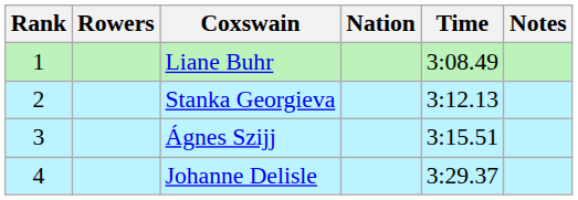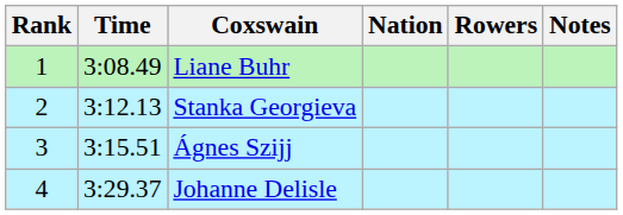 <table class="wikitable sortable" style="text-align:center">
 <tr>
 <th>Rank</th>
-<th>Rowers</th>
+<th>Time</th>
 <th>Coxswain</th>
 <th>Nation</th>
-<th>Time</th>
+<th>Rowers</th>
 <th>Notes</th>
 </tr>
 <tr bgcolor=bbf3bb>
 <td>1</td>
-<td align=left data-sort-value="Borchmann, Anke"></td>
+<td>3:08.49</td>
 <td align=left data-sort-value="Buhr, Liane"><a href='#'>Liane Buhr</a></td>
 <td align=left></td>
-<td>3:08.49</td>
+<td align=left data-sort-value="Borchmann, Anke"></td>
 <td></td>
 </tr>
 <tr bgcolor=bbf3ff>
 <td>2</td>
-<td align=left data-sort-value="Aleksieva, Verka"></td>
+<td>3:12.13</td>
 <td align=left data-sort-value="Aleksieva, Verka"><a href='#'>Stanka Georgieva</a></td>
 <td align=left></td>
-<td>3:12.13</td>
+<td align=left data-sort-value="Aleksieva, Verka"></td>
 <td></td>
 </tr>
 <tr bgcolor=bbf3ff>
 <td>3</td>
-<td align=left data-sort-value="Bata, Ilona"></td>
+<td>3:15.51</td>
 <td align=left data-sort-value="Szijj, Ágnes"><a href='#'>Ágnes Szijj</a></td>
 <td align=left></td>
-<td>3:15.51</td>
+<td align=left data-sort-value="Bata, Ilona"></td>
 <td></td>
 </tr>
 <tr bgcolor=bbf3ff>
 <td>4</td>
-<td align=left data-sort-value="Bernier, Guylaine"></td>
+<td>3:29.37</td>
 <td align=left data-sort-value="Delisle, Johanne"><a href='#'>Johanne Delisle</a></td>
 <td align=left></td>
-<td>3:29.37</td>
+<td align=left data-sort-value="Bernier, Guylaine"></td>
 <td></td>
 </tr>
 </table>
